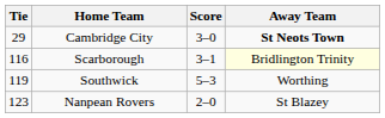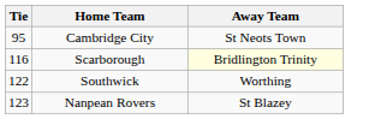 <table class="wikitable" style="text-align:center;">
 <tr>
 <th width=20>Tie</th>
 <th width=175>Home Team</th>
-<th width=20>Score</th>
 <th width=175>Away Team</th>
 </tr>
 <tr>
-<td>29</td>
+<td>95</td>
 <td>Cambridge City</td>
-<td>3–0</td>
-<td><strong>St Neots Town</strong></td>
+<td>St Neots Town</td>
 </tr>
 <tr>
 <td>116</td>
 <td>Scarborough</td>
-<td>3–1</td>
 <td style="background: lightyellow;">Bridlington Trinity</td>
 </tr>
 <tr>
-<td>119</td>
+<td>122</td>
 <td>Southwick</td>
-<td>5–3</td>
 <td>Worthing</td>
 </tr>
 <tr>
 <td>123</td>
 <td>Nanpean Rovers</td>
-<td>2–0</td>
 <td>St Blazey</td>
 </tr>
 </table>
